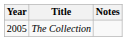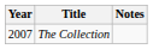 <table class="wikitable sortable">
 <tr>
 <th>Year</th>
 <th>Title</th>
 <th>Notes</th>
 </tr>
 <tr>
-<td>2005</td>
+<td>2007</td>
 <td><em>The Collection</em></td>
 <td></td>
 </tr>
 </table>
